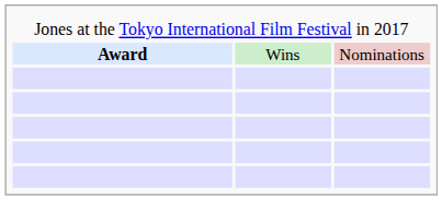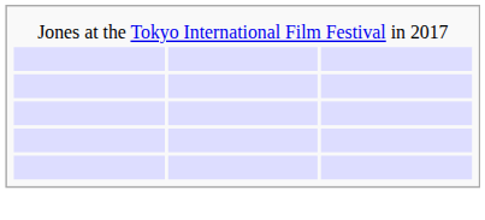 <table class="infobox" style="width: 25em; text-align: left; font-size: 70%; vertical-align: middle;">
 <tr>
 <td colspan="3" style="text-align:center;"></td>
 </tr>
 <tr>
 <td colspan="3" style="text-align:center;">Jones at the <a href='#'>Tokyo International Film Festival</a> in 2017</td>
-</tr>
-<tr bgcolor=#D9E8FF style="text-align:center;">
-<th style="vertical-align: middle;">Award</th>
-<td style="background:#cceecc; font-size:8pt; vertical-align: middle;" width="60px">Wins</td>
-<td style="background:#eecccc; font-size:8pt; vertical-align: middle;" width="60px">Nominations</td>
 </tr>
 <tr bgcolor=#ddddff>
 <td align="center"><br></td>
 <td></td>
 <td></td>
 </tr>
 <tr bgcolor=#ddddff>
 <td align="center"><br></td>
 <td></td>
 <td></td>
 </tr>
 <tr bgcolor=#ddddff>
 <td align="center"><br></td>
 <td></td>
 <td></td>
 </tr>
 <tr bgcolor=#ddddff>
 <td align="center"><br></td>
 <td></td>
 <td></td>
 </tr>
 <tr bgcolor=#ddddff>
 <td align="center"><br></td>
 <td></td>
 <td></td>
 </tr>
 </table>
